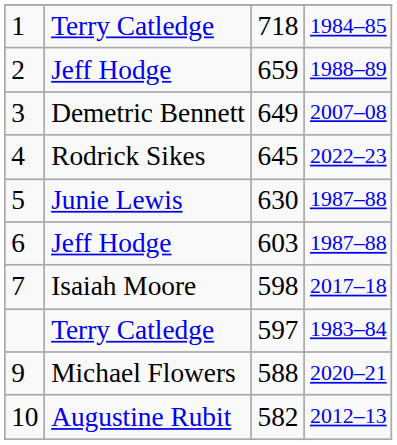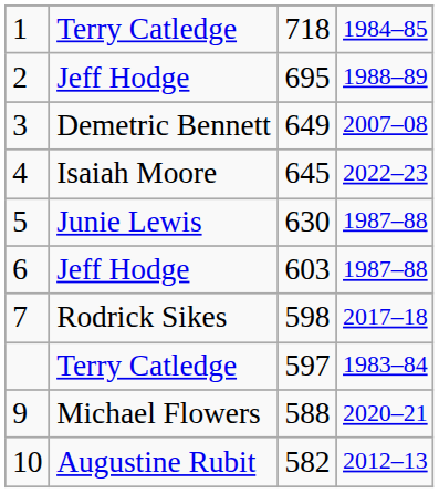 <table class="wikitable">
 <tr>
 </tr>
 <tr>
 <td>1</td>
 <td><a href='#'>Terry Catledge</a></td>
 <td>718</td>
 <td style="font-size:80%;"><a href='#'>1984–85</a></td>
 </tr>
 <tr>
 <td>2</td>
 <td><a href='#'>Jeff Hodge</a></td>
-<td>659</td>
+<td>695</td>
 <td style="font-size:80%;"><a href='#'>1988–89</a></td>
 </tr>
 <tr>
 <td>3</td>
 <td>Demetric Bennett</td>
 <td>649</td>
 <td style="font-size:80%;"><a href='#'>2007–08</a></td>
 </tr>
 <tr>
 <td>4</td>
-<td>Rodrick Sikes</td>
+<td>Isaiah Moore</td>
 <td>645</td>
 <td style="font-size:80%;"><a href='#'>2022–23</a></td>
 </tr>
 <tr>
 <td>5</td>
 <td><a href='#'>Junie Lewis</a></td>
 <td>630</td>
 <td style="font-size:80%;"><a href='#'>1987–88</a></td>
 </tr>
 <tr>
 <td>6</td>
 <td><a href='#'>Jeff Hodge</a></td>
 <td>603</td>
 <td style="font-size:80%;"><a href='#'>1987–88</a></td>
 </tr>
 <tr>
 <td>7</td>
-<td>Isaiah Moore</td>
+<td>Rodrick Sikes</td>
 <td>598</td>
 <td style="font-size:80%;"><a href='#'>2017–18</a></td>
 </tr>
 <tr>
 <td></td>
 <td><a href='#'>Terry Catledge</a></td>
 <td>597</td>
 <td style="font-size:80%;"><a href='#'>1983–84</a></td>
 </tr>
 <tr>
 <td>9</td>
 <td>Michael Flowers</td>
 <td>588</td>
 <td style="font-size:80%;"><a href='#'>2020–21</a></td>
 </tr>
 <tr>
 <td>10</td>
 <td><a href='#'>Augustine Rubit</a></td>
 <td>582</td>
 <td style="font-size:80%;"><a href='#'>2012–13</a></td>
 </tr>
 </table>
